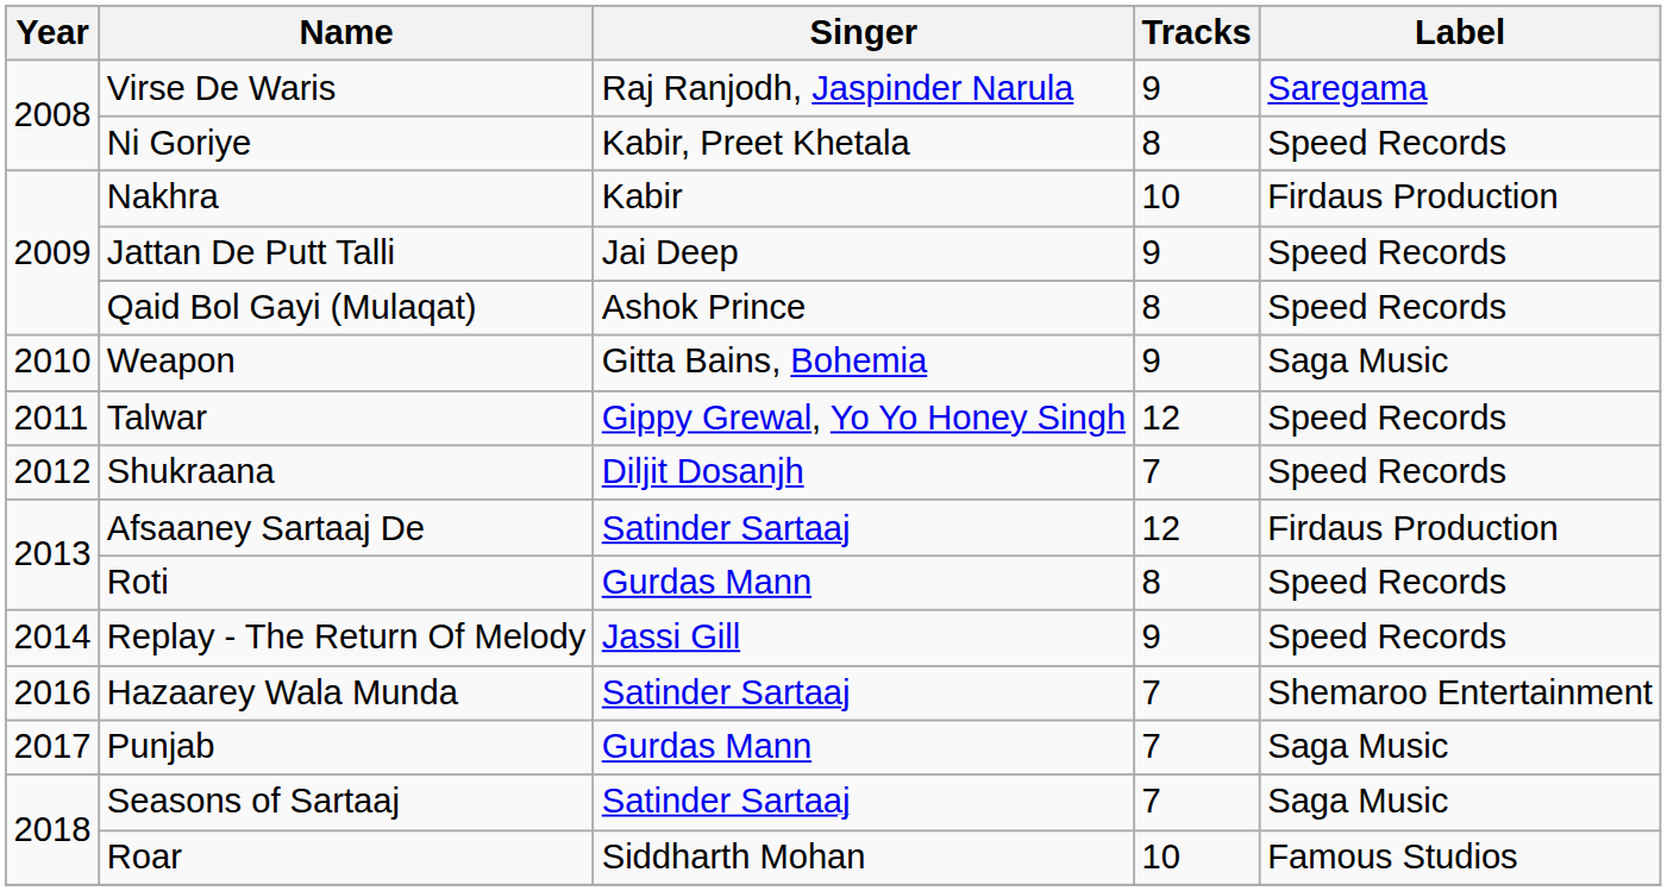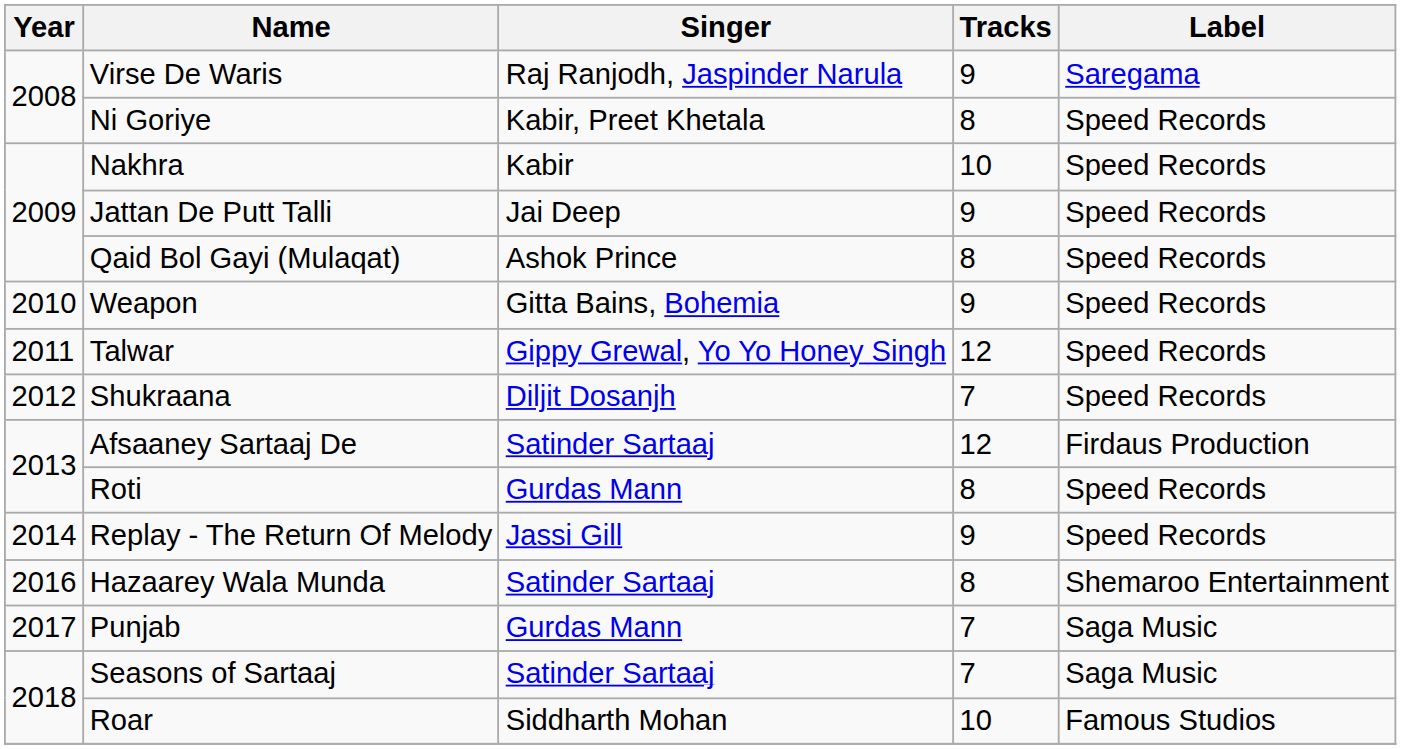 <table class="wikitable sortable">
 <tr>
 <th>Year</th>
 <th>Name</th>
 <th>Singer</th>
 <th>Tracks</th>
 <th>Label</th>
 </tr>
 <tr>
 <td rowspan="2">2008</td>
 <td>Virse De Waris</td>
 <td>Raj Ranjodh, <a href='#'>Jaspinder Narula</a></td>
 <td>9</td>
 <td><a href='#'>Saregama</a></td>
 </tr>
 <tr>
 <td>Ni Goriye</td>
 <td>Kabir, Preet Khetala</td>
 <td>8</td>
 <td>Speed Records</td>
 </tr>
 <tr>
 <td rowspan="3">2009</td>
 <td>Nakhra</td>
 <td>Kabir</td>
 <td>10</td>
-<td>Firdaus Production</td>
+<td>Speed Records</td>
 </tr>
 <tr>
 <td>Jattan De Putt Talli</td>
 <td>Jai Deep</td>
 <td>9</td>
 <td>Speed Records</td>
 </tr>
 <tr>
 <td>Qaid Bol Gayi (Mulaqat)</td>
 <td>Ashok Prince</td>
 <td>8</td>
 <td>Speed Records</td>
 </tr>
 <tr>
 <td>2010</td>
 <td>Weapon</td>
 <td>Gitta Bains, <a href='#'>Bohemia</a></td>
 <td>9</td>
-<td>Saga Music</td>
+<td>Speed Records</td>
 </tr>
 <tr>
 <td>2011</td>
 <td>Talwar</td>
 <td><a href='#'>Gippy Grewal</a>, <a href='#'>Yo Yo Honey Singh</a></td>
 <td>12</td>
 <td>Speed Records</td>
 </tr>
 <tr>
 <td>2012</td>
 <td>Shukraana</td>
 <td><a href='#'>Diljit Dosanjh</a></td>
 <td>7</td>
 <td>Speed Records</td>
 </tr>
 <tr>
 <td rowspan="2">2013</td>
 <td>Afsaaney Sartaaj De</td>
 <td><a href='#'>Satinder Sartaaj</a></td>
 <td>12</td>
 <td>Firdaus Production</td>
 </tr>
 <tr>
 <td>Roti</td>
 <td><a href='#'>Gurdas Mann</a></td>
 <td>8</td>
 <td>Speed Records</td>
 </tr>
 <tr>
 <td>2014</td>
 <td>Replay - The Return Of Melody</td>
 <td><a href='#'>Jassi Gill</a></td>
 <td>9</td>
 <td>Speed Records</td>
 </tr>
 <tr>
 <td>2016</td>
 <td>Hazaarey Wala Munda</td>
 <td><a href='#'>Satinder Sartaaj</a></td>
-<td>7</td>
+<td>8</td>
 <td>Shemaroo Entertainment</td>
 </tr>
 <tr>
 <td>2017</td>
 <td>Punjab</td>
 <td><a href='#'>Gurdas Mann</a></td>
 <td>7</td>
 <td>Saga Music</td>
 </tr>
 <tr>
 <td rowspan="2">2018</td>
 <td>Seasons of Sartaaj</td>
 <td><a href='#'>Satinder Sartaaj</a></td>
 <td>7</td>
 <td>Saga Music</td>
 </tr>
 <tr>
 <td>Roar</td>
 <td>Siddharth Mohan</td>
 <td>10</td>
 <td>Famous Studios</td>
 </tr>
 <tr>
 </tr>
 </table>
